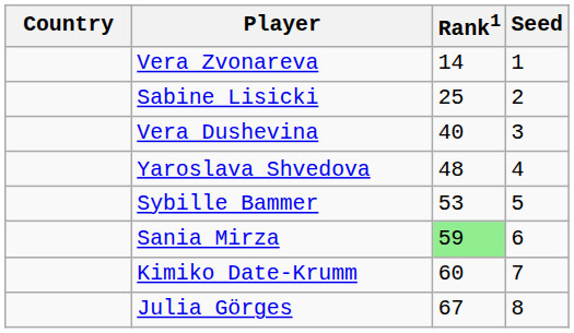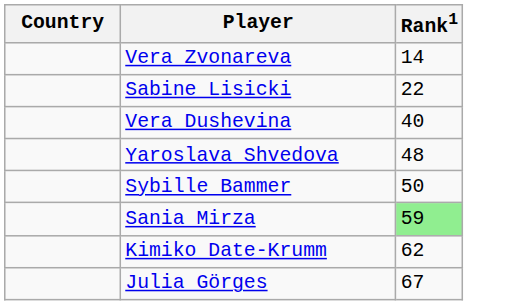 <table class="sortable wikitable">
 <tr>
 <th width="70">Country</th>
 <th width="175">Player</th>
 <th>Rank<sup>1</sup></th>
-<th>Seed</th>
 </tr>
 <tr>
 <td></td>
 <td><a href='#'>Vera Zvonareva</a></td>
 <td>14</td>
-<td>1</td>
 </tr>
 <tr>
 <td></td>
 <td><a href='#'>Sabine Lisicki</a></td>
-<td>25</td>
-<td>2</td>
+<td>22</td>
 </tr>
 <tr>
 <td></td>
 <td><a href='#'>Vera Dushevina</a></td>
 <td>40</td>
-<td>3</td>
 </tr>
 <tr>
 <td></td>
 <td><a href='#'>Yaroslava Shvedova</a></td>
 <td>48</td>
-<td>4</td>
 </tr>
 <tr>
 <td></td>
 <td><a href='#'>Sybille Bammer</a></td>
-<td>53</td>
-<td>5</td>
+<td>50</td>
 </tr>
 <tr>
 <td></td>
 <td><a href='#'>Sania Mirza</a></td>
 <td style="background: lightgreen;">59</td>
-<td>6</td>
 </tr>
 <tr>
 <td></td>
 <td><a href='#'>Kimiko Date-Krumm</a></td>
-<td>60</td>
-<td>7</td>
+<td>62</td>
 </tr>
 <tr>
 <td></td>
 <td><a href='#'>Julia Görges</a></td>
 <td>67</td>
-<td>8</td>
 </tr>
 </table>
